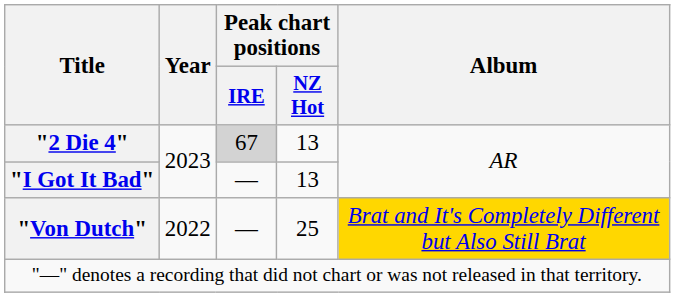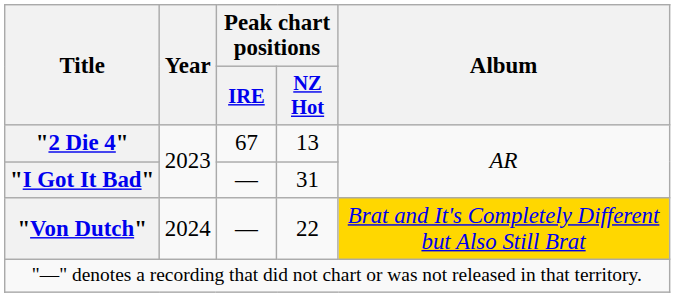 <table class="wikitable plainrowheaders" style="text-align:center;">
 <tr>
 <th scope="col" rowspan="2">Title</th>
 <th scope="col" rowspan="2">Year</th>
 <th scope="col" colspan="2">Peak chart positions</th>
 <th scope="col" rowspan="2"  style="width:14em;">Album</th>
 </tr>
 <tr>
 <th scope="col" style="width:2.5em;font-size:90%;"><a href='#'>IRE</a><br></th>
 <th scope="col" style="width:2.5em;font-size:90%;"><a href='#'>NZ<br>Hot</a><br></th>
 </tr>
 <tr>
 <th scope="row">"<a href='#'>2 Die 4</a>"<br></th>
 <td rowspan="2">2023</td>
-<td style="background: lightgrey;">67</td>
+<td>67</td>
 <td>13</td>
 <td rowspan="2"><em>AR</em></td>
 </tr>
 <tr>
 <th scope="row">"<a href='#'>I Got It Bad</a>"</th>
 <td>—</td>
-<td>13</td>
+<td>31</td>
 </tr>
 <tr>
 <th scope="row">"<a href='#'>Von Dutch</a>"<br></th>
-<td>2022</td>
+<td>2024</td>
 <td>—</td>
-<td>25</td>
+<td>22</td>
 <td style="background: gold;"><em><a href='#'>Brat and It's Completely Different but Also Still Brat</a></em></td>
 </tr>
 <tr>
 <td colspan="5" style="font-size:85%">"—" denotes a recording that did not chart or was not released in that territory.</td>
 </tr>
 </table>
